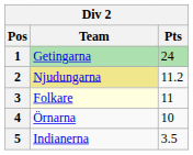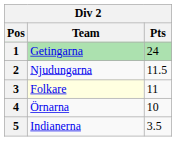 <table class="wikitable">
 <tr>
 <th colspan="3">Div 2</th>
 </tr>
 <tr>
 <th width=20>Pos</th>
 <th width=150>Team</th>
 <th width=30>Pts</th>
 </tr>
 <tr style="background:#ACE1AF;">
 <th>1</th>
 <td><a href='#'>Getingarna</a></td>
 <td>24</td>
 </tr>
 <tr>
 <th>2</th>
-<td style="background: khaki;"><a href='#'>Njudungarna</a></td>
-<td>11.2</td>
+<td><a href='#'>Njudungarna</a></td>
+<td>11.5</td>
 </tr>
 <tr>
 <th>3</th>
 <td style="background: lightyellow;"><a href='#'>Folkare</a></td>
 <td>11</td>
 </tr>
 <tr>
 <th>4</th>
 <td><a href='#'>Örnarna</a></td>
 <td>10</td>
 </tr>
 <tr>
 <th>5</th>
 <td><a href='#'>Indianerna</a></td>
 <td>3.5</td>
 </tr>
 </table>
